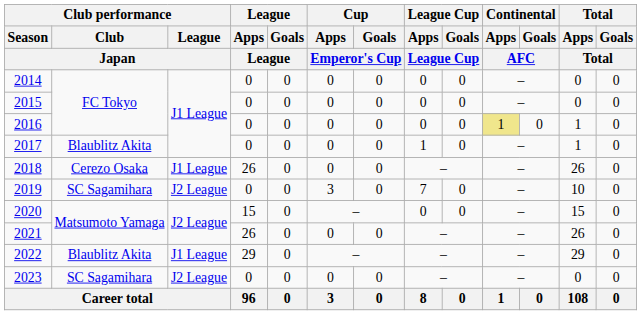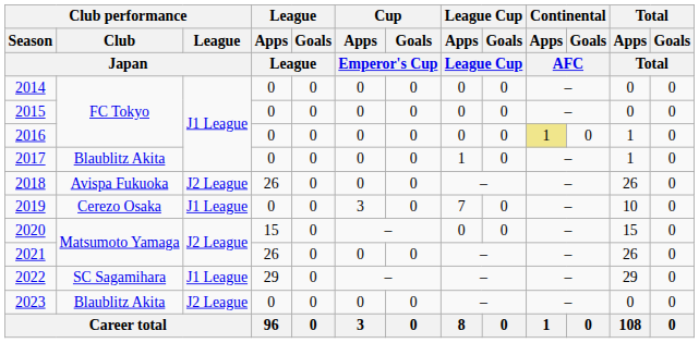 <table class="wikitable" style="text-align:center">
 <tr>
 <th colspan=3>Club performance</th>
 <th colspan=2>League</th>
 <th colspan=2>Cup</th>
 <th colspan=2>League Cup</th>
 <th colspan=2>Continental</th>
 <th colspan=2>Total</th>
 </tr>
 <tr>
 <th>Season</th>
 <th>Club</th>
 <th>League</th>
 <th>Apps</th>
 <th>Goals</th>
 <th>Apps</th>
 <th>Goals</th>
 <th>Apps</th>
 <th>Goals</th>
 <th>Apps</th>
 <th>Goals</th>
 <th>Apps</th>
 <th>Goals</th>
 </tr>
 <tr>
 <th colspan=3>Japan</th>
 <th colspan=2>League</th>
 <th colspan=2><a href='#'>Emperor's Cup</a></th>
 <th colspan=2><a href='#'>League Cup</a></th>
 <th colspan=2><a href='#'>AFC</a></th>
 <th colspan=2>Total</th>
 </tr>
 <tr>
 <td><a href='#'>2014</a></td>
 <td rowspan="3"><a href='#'>FC Tokyo</a></td>
 <td rowspan="4"><a href='#'>J1 League</a></td>
 <td>0</td>
 <td>0</td>
 <td>0</td>
 <td>0</td>
 <td>0</td>
 <td>0</td>
 <td colspan="2">–</td>
 <td>0</td>
 <td>0</td>
 </tr>
 <tr>
 <td><a href='#'>2015</a></td>
 <td>0</td>
 <td>0</td>
 <td>0</td>
 <td>0</td>
 <td>0</td>
 <td>0</td>
 <td colspan="2">–</td>
 <td>0</td>
 <td>0</td>
 </tr>
 <tr>
 <td><a href='#'>2016</a></td>
 <td>0</td>
 <td>0</td>
 <td>0</td>
 <td>0</td>
 <td>0</td>
 <td>0</td>
 <td style="background: khaki;">1</td>
 <td>0</td>
 <td>1</td>
 <td>0</td>
 </tr>
 <tr>
 <td><a href='#'>2017</a></td>
 <td rowspan="1"><a href='#'>Blaublitz Akita</a></td>
 <td>0</td>
 <td>0</td>
 <td>0</td>
 <td>0</td>
 <td>1</td>
 <td>0</td>
 <td colspan="2">–</td>
 <td>1</td>
 <td>0</td>
 </tr>
 <tr>
 <td><a href='#'>2018</a></td>
-<td><a href='#'>Cerezo Osaka</a></td>
-<td><a href='#'>J1 League</a></td>
+<td><a href='#'>Avispa Fukuoka</a></td>
+<td><a href='#'>J2 League</a></td>
 <td>26</td>
 <td>0</td>
 <td>0</td>
 <td>0</td>
 <td colspan="2">–</td>
 <td colspan="2">–</td>
 <td>26</td>
 <td>0</td>
 </tr>
 <tr>
 <td><a href='#'>2019</a></td>
-<td rowspan="1"><a href='#'>SC Sagamihara</a></td>
-<td><a href='#'>J2 League</a></td>
+<td><a href='#'>Cerezo Osaka</a></td>
+<td><a href='#'>J1 League</a></td>
 <td>0</td>
 <td>0</td>
 <td>3</td>
 <td>0</td>
 <td>7</td>
 <td>0</td>
 <td colspan="2">–</td>
 <td>10</td>
 <td>0</td>
 </tr>
 <tr>
 <td><a href='#'>2020</a></td>
 <td rowspan="2"><a href='#'>Matsumoto Yamaga</a></td>
 <td rowspan="2"><a href='#'>J2 League</a></td>
 <td>15</td>
 <td>0</td>
 <td colspan="2">–</td>
 <td>0</td>
 <td>0</td>
 <td colspan="2">–</td>
 <td>15</td>
 <td>0</td>
 </tr>
 <tr>
 <td><a href='#'>2021</a></td>
 <td>26</td>
 <td>0</td>
 <td>0</td>
 <td>0</td>
 <td colspan="2">–</td>
 <td colspan="2">–</td>
 <td>26</td>
 <td>0</td>
 </tr>
 <tr>
 <td><a href='#'>2022</a></td>
-<td rowspan="1"><a href='#'>Blaublitz Akita</a></td>
+<td rowspan="1"><a href='#'>SC Sagamihara</a></td>
 <td><a href='#'>J1 League</a></td>
 <td>29</td>
 <td>0</td>
 <td colspan="2">–</td>
 <td colspan="2">–</td>
 <td colspan="2">–</td>
 <td>29</td>
 <td>0</td>
 </tr>
 <tr>
 <td><a href='#'>2023</a></td>
-<td rowspan="1"><a href='#'>SC Sagamihara</a></td>
+<td rowspan="1"><a href='#'>Blaublitz Akita</a></td>
 <td rowspan="1"><a href='#'>J2 League</a></td>
 <td>0</td>
 <td>0</td>
 <td>0</td>
 <td>0</td>
 <td colspan="2">–</td>
 <td colspan="2">–</td>
 <td>0</td>
 <td>0</td>
 </tr>
 <tr>
 <th colspan=3>Career total</th>
 <th>96</th>
 <th>0</th>
 <th>3</th>
 <th>0</th>
 <th>8</th>
 <th>0</th>
 <th>1</th>
 <th>0</th>
 <th>108</th>
 <th>0</th>
 </tr>
 </table>
